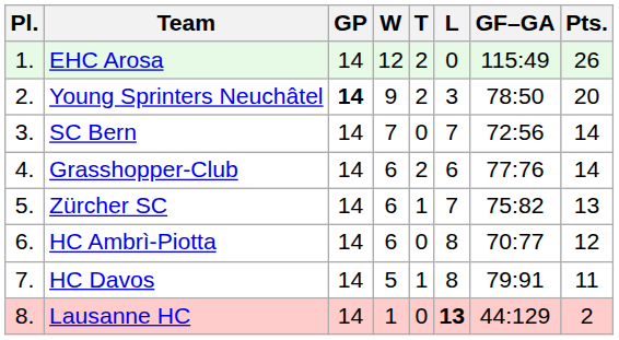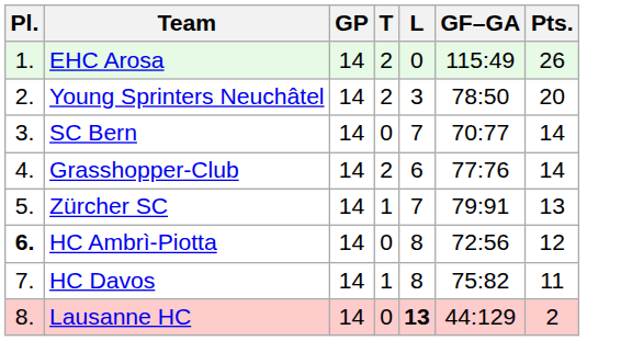 <table class="wikitable">
 <tr>
 <th>Pl.</th>
 <th>Team</th>
 <th>GP</th>
-<th>W</th>
 <th>T</th>
 <th>L</th>
 <th>GF–GA</th>
 <th>Pts.</th>
 </tr>
 <tr align="center " bgcolor="#e6fae6">
 <td>1.</td>
 <td align="left"><a href='#'>EHC Arosa</a></td>
 <td>14</td>
-<td>12</td>
 <td>2</td>
 <td>0</td>
 <td>115:49</td>
 <td>26</td>
 </tr>
 <tr align="center "  bgcolor="#FFFFFF">
 <td>2.</td>
 <td align="left"><a href='#'>Young Sprinters Neuchâtel</a></td>
-<td><strong>14</strong></td>
-<td>9</td>
+<td>14</td>
 <td>2</td>
 <td>3</td>
 <td>78:50</td>
 <td>20</td>
 </tr>
 <tr align="center "  bgcolor="#FFFFFF">
 <td>3.</td>
 <td align="left"><a href='#'>SC Bern</a></td>
 <td>14</td>
-<td>7</td>
 <td>0</td>
 <td>7</td>
-<td>72:56</td>
+<td>70:77</td>
 <td>14</td>
 </tr>
 <tr align="center "  bgcolor="#FFFFFF">
 <td>4.</td>
 <td align="left"><a href='#'>Grasshopper-Club</a></td>
 <td>14</td>
-<td>6</td>
 <td>2</td>
 <td>6</td>
 <td>77:76</td>
 <td>14</td>
 </tr>
 <tr align="center " bgcolor="#FFFFFF">
 <td>5.</td>
 <td align="left"><a href='#'>Zürcher SC</a></td>
 <td>14</td>
-<td>6</td>
 <td>1</td>
 <td>7</td>
-<td>75:82</td>
+<td>79:91</td>
 <td>13</td>
 </tr>
 <tr align="center "  bgcolor="#FFFFFF">
-<td>6.</td>
+<td><strong>6.</strong></td>
 <td align="left"><a href='#'>HC Ambrì-Piotta</a></td>
 <td>14</td>
-<td>6</td>
 <td>0</td>
 <td>8</td>
-<td>70:77</td>
+<td>72:56</td>
 <td>12</td>
 </tr>
 <tr align="center "  bgcolor="#FFFFFF">
 <td>7.</td>
 <td align="left"><a href='#'>HC Davos</a></td>
 <td>14</td>
-<td>5</td>
 <td>1</td>
 <td>8</td>
-<td>79:91</td>
+<td>75:82</td>
 <td>11</td>
 </tr>
 <tr align="center "  bgcolor="#ffcccc">
 <td>8.</td>
 <td align="left"><a href='#'>Lausanne HC</a></td>
 <td>14</td>
-<td>1</td>
 <td>0</td>
 <td><strong>13</strong></td>
 <td>44:129</td>
 <td>2</td>
 </tr>
 </table>
